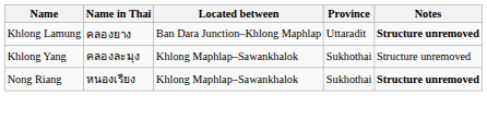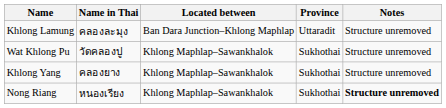 <table class="wikitable">
 <tr>
 <th>Name</th>
 <th>Name in Thai</th>
 <th>Located between</th>
 <th>Province</th>
 <th>Notes</th>
 </tr>
 <tr>
 <td>Khlong Lamung</td>
-<td>คลองยาง</td>
+<td>คลองละมุง</td>
 <td>Ban Dara Junction–Khlong Maphlap</td>
 <td>Uttaradit</td>
-<td><strong>Structure unremoved</strong></td>
+<td>Structure unremoved</td>
+</tr>
+<tr>
+<td>Wat Khlong Pu</td>
+<td>วัดคลองปู</td>
+<td>Khlong Maphlap–Sawankhalok</td>
+<td>Sukhothai</td>
+<td>Structure unremoved</td>
 </tr>
 <tr>
 <td>Khlong Yang</td>
-<td>คลองละมุง</td>
+<td>คลองยาง</td>
 <td>Khlong Maphlap–Sawankhalok</td>
 <td>Sukhothai</td>
 <td>Structure unremoved</td>
 </tr>
 <tr>
 <td>Nong Riang</td>
 <td>หนองเรียง</td>
 <td>Khlong Maphlap–Sawankhalok</td>
 <td>Sukhothai</td>
 <td><strong>Structure unremoved</strong></td>
 </tr>
 </table>
